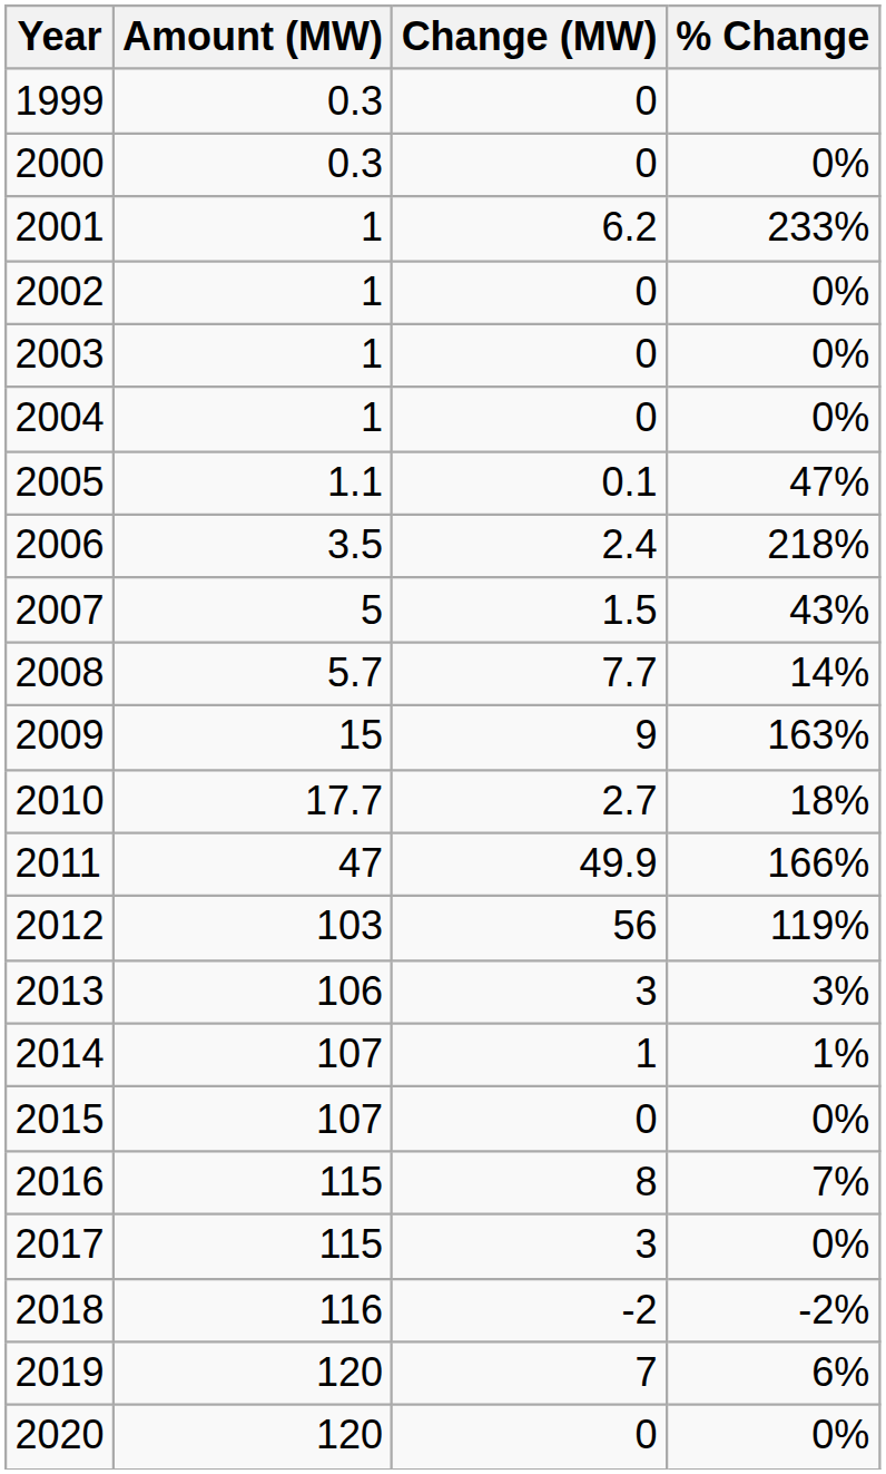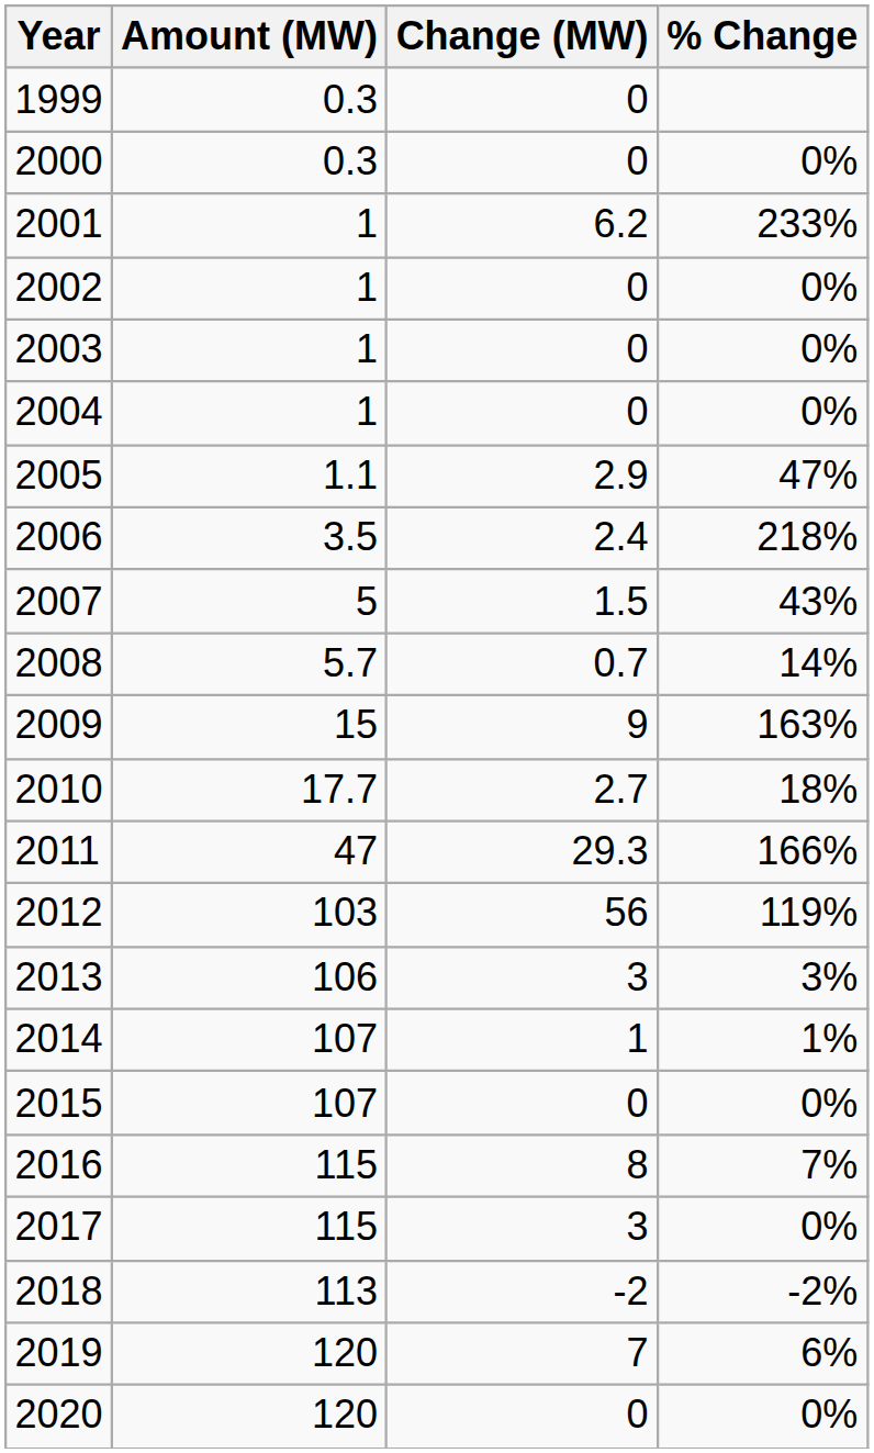 <table class="wikitable">
 <tr>
 <th>Year</th>
 <th>Amount (MW)</th>
 <th>Change (MW)</th>
 <th>% Change</th>
 </tr>
 <tr>
 <td>1999</td>
 <td align=right>0.3</td>
 <td align=right>0</td>
 <td align=right></td>
 </tr>
 <tr>
 <td>2000</td>
 <td align=right>0.3</td>
 <td align=right>0</td>
 <td align=right>0%</td>
 </tr>
 <tr>
 <td>2001</td>
 <td align=right>1</td>
 <td align=right>6.2</td>
 <td align=right>233%</td>
 </tr>
 <tr>
 <td>2002</td>
 <td align=right>1</td>
 <td align=right>0</td>
 <td align=right>0%</td>
 </tr>
 <tr>
 <td>2003</td>
 <td align=right>1</td>
 <td align=right>0</td>
 <td align=right>0%</td>
 </tr>
 <tr>
 <td>2004</td>
 <td align=right>1</td>
 <td align=right>0</td>
 <td align=right>0%</td>
 </tr>
 <tr>
 <td>2005</td>
 <td align=right>1.1</td>
-<td align=right>0.1</td>
+<td align=right>2.9</td>
 <td align=right>47%</td>
 </tr>
 <tr>
 <td>2006</td>
 <td align=right>3.5</td>
 <td align=right>2.4</td>
 <td align=right>218%</td>
 </tr>
 <tr>
 <td>2007</td>
 <td align=right>5</td>
 <td align=right>1.5</td>
 <td align=right>43%</td>
 </tr>
 <tr>
 <td>2008</td>
 <td align=right>5.7</td>
-<td align=right>7.7</td>
+<td align=right>0.7</td>
 <td align=right>14%</td>
 </tr>
 <tr>
 <td>2009</td>
 <td align=right>15</td>
 <td align=right>9</td>
 <td align=right>163%</td>
 </tr>
 <tr>
 <td>2010</td>
 <td align=right>17.7</td>
 <td align=right>2.7</td>
 <td align=right>18%</td>
 </tr>
 <tr>
 <td>2011</td>
 <td align=right>47</td>
-<td align=right>49.9</td>
+<td align=right>29.3</td>
 <td align=right>166%</td>
 </tr>
 <tr>
 <td>2012</td>
 <td align=right>103</td>
 <td align=right>56</td>
 <td align=right>119%</td>
 </tr>
 <tr>
 <td>2013</td>
 <td align=right>106</td>
 <td align=right>3</td>
 <td align=right>3%</td>
 </tr>
 <tr>
 <td>2014</td>
 <td align=right>107</td>
 <td align=right>1</td>
 <td align=right>1%</td>
 </tr>
 <tr>
 <td>2015</td>
 <td align=right>107</td>
 <td align=right>0</td>
 <td align=right>0%</td>
 </tr>
 <tr>
 <td>2016</td>
 <td align=right>115</td>
 <td align=right>8</td>
 <td align=right>7%</td>
 </tr>
 <tr>
 <td>2017</td>
 <td align=right>115</td>
 <td align=right>3</td>
 <td align=right>0%</td>
 </tr>
 <tr>
 <td>2018</td>
-<td align=right>116</td>
+<td align=right>113</td>
 <td align=right>-2</td>
 <td align=right>-2%</td>
 </tr>
 <tr>
 <td>2019</td>
 <td align=right>120</td>
 <td align=right>7</td>
 <td align=right>6%</td>
 </tr>
 <tr>
 <td>2020</td>
 <td align=right>120</td>
 <td align=right>0</td>
 <td align=right>0%</td>
 </tr>
 </table>
